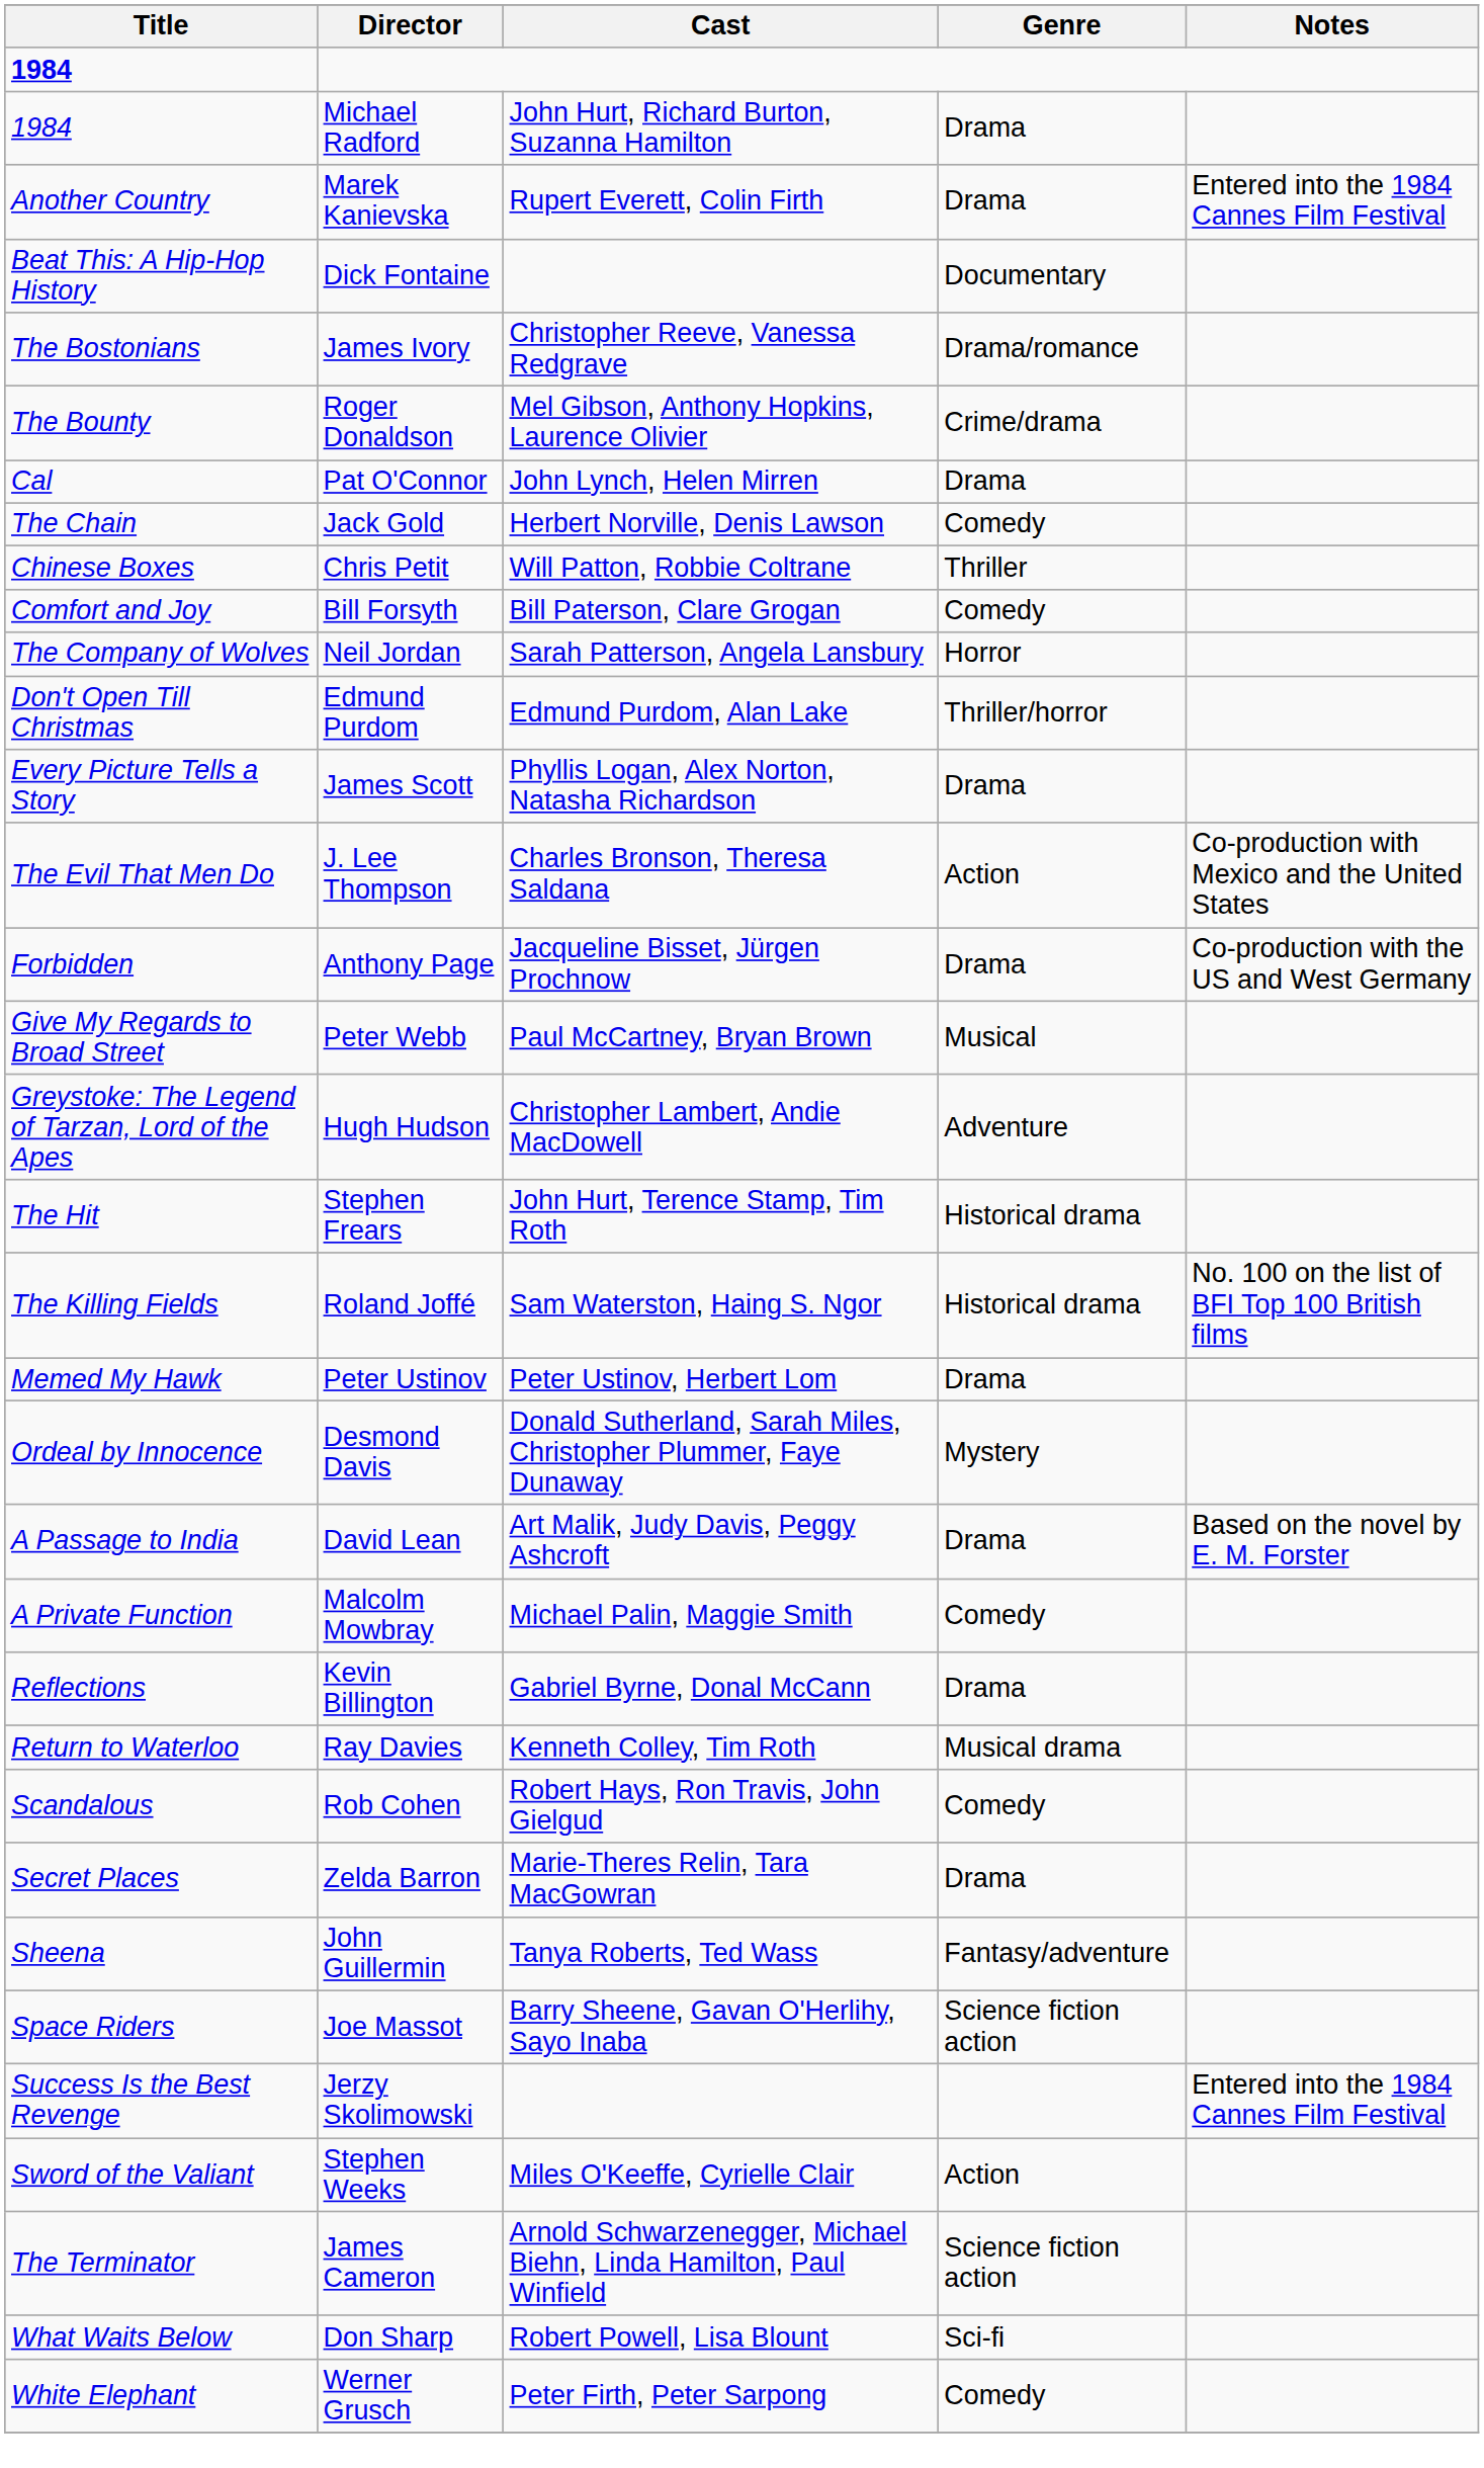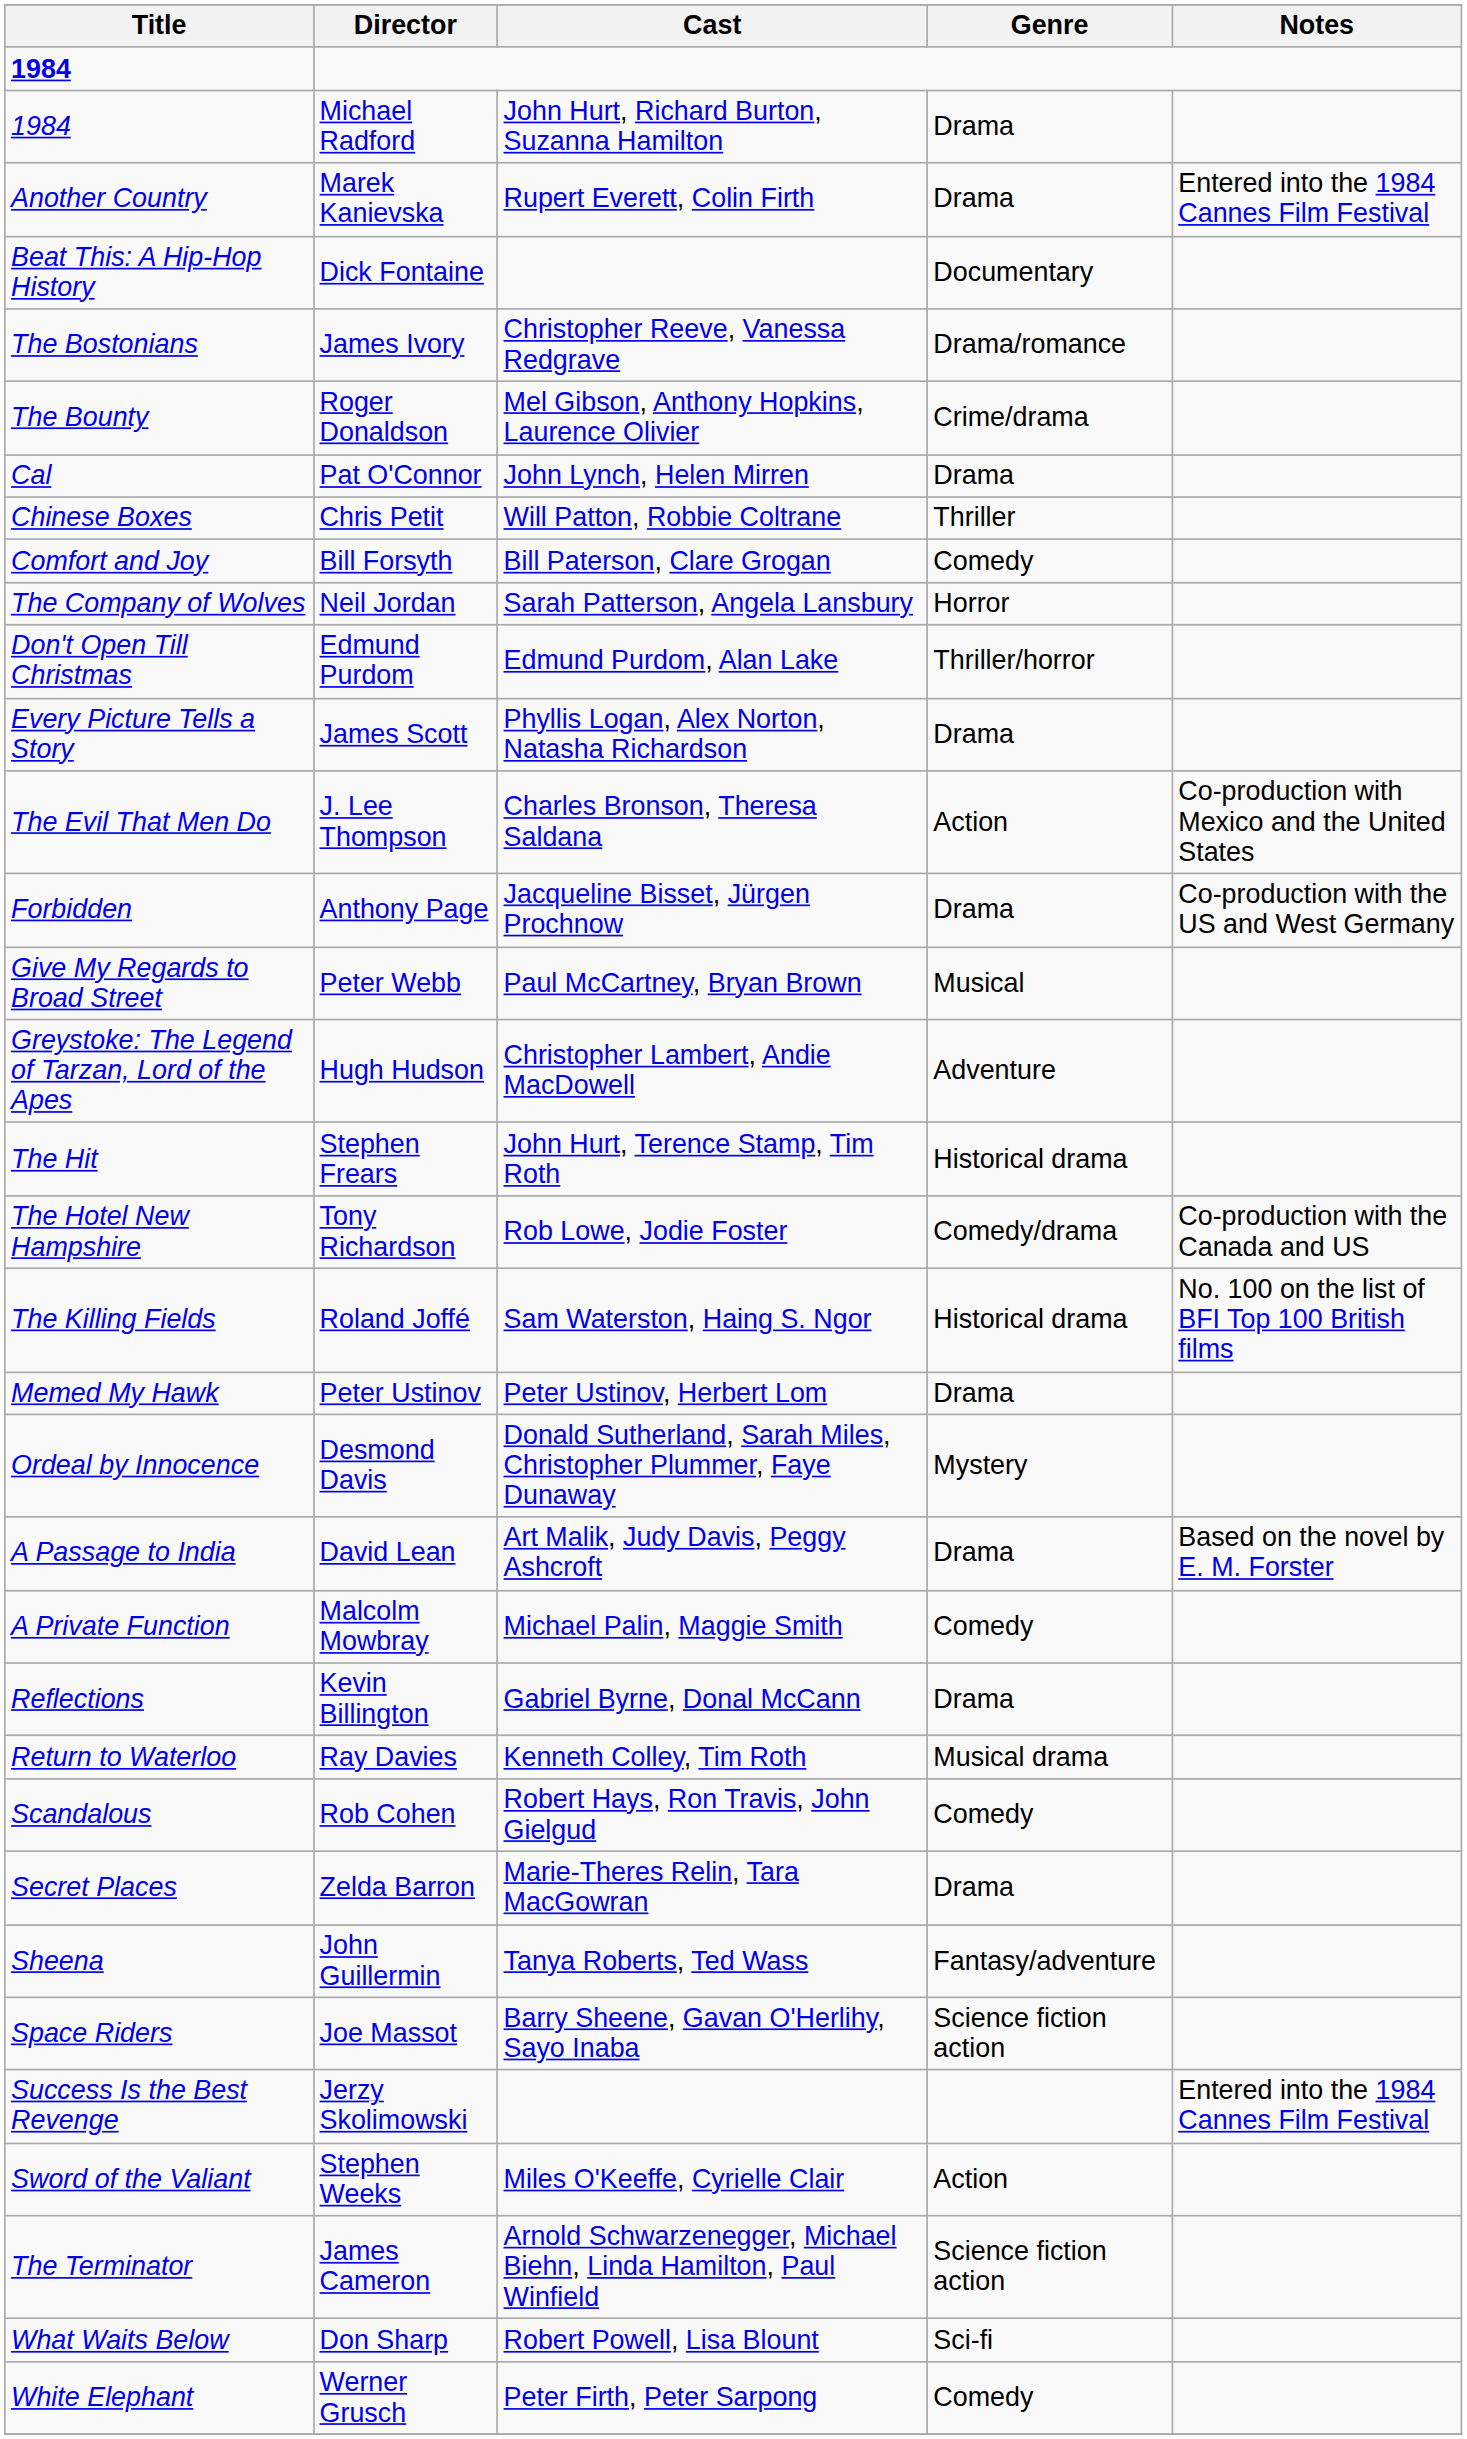 <table class="wikitable">
 <tr>
 </tr>
 <tr>
 <th>Title</th>
 <th>Director</th>
 <th>Cast</th>
 <th>Genre</th>
 <th>Notes</th>
 </tr>
 <tr>
 <td><strong><a href='#'>1984</a></strong></td>
 </tr>
 <tr>
 <td><em><a href='#'>1984</a></em></td>
 <td><a href='#'>Michael Radford</a></td>
 <td><a href='#'>John Hurt</a>, <a href='#'>Richard Burton</a>, <a href='#'>Suzanna Hamilton</a></td>
 <td>Drama</td>
 <td></td>
 </tr>
 <tr>
 <td><em><a href='#'>Another Country</a></em></td>
 <td><a href='#'>Marek Kanievska</a></td>
 <td><a href='#'>Rupert Everett</a>, <a href='#'>Colin Firth</a></td>
 <td>Drama</td>
 <td>Entered into the <a href='#'>1984 Cannes Film Festival</a></td>
 </tr>
 <tr>
 <td><em><a href='#'>Beat This: A Hip-Hop History</a></em></td>
 <td><a href='#'>Dick Fontaine</a></td>
 <td></td>
 <td>Documentary</td>
 <td></td>
 </tr>
 <tr>
 <td><em><a href='#'>The Bostonians</a></em></td>
 <td><a href='#'>James Ivory</a></td>
 <td><a href='#'>Christopher Reeve</a>, <a href='#'>Vanessa Redgrave</a></td>
 <td>Drama/romance</td>
 <td></td>
 </tr>
 <tr>
 <td><em><a href='#'>The Bounty</a></em></td>
 <td><a href='#'>Roger Donaldson</a></td>
 <td><a href='#'>Mel Gibson</a>, <a href='#'>Anthony Hopkins</a>, <a href='#'>Laurence Olivier</a></td>
 <td>Crime/drama</td>
 <td></td>
 </tr>
 <tr>
 <td><em><a href='#'>Cal</a></em></td>
 <td><a href='#'>Pat O'Connor</a></td>
 <td><a href='#'>John Lynch</a>, <a href='#'>Helen Mirren</a></td>
 <td>Drama</td>
-<td></td>
-</tr>
-<tr>
-<td><em><a href='#'>The Chain</a></em></td>
-<td><a href='#'>Jack Gold</a></td>
-<td><a href='#'>Herbert Norville</a>, <a href='#'>Denis Lawson</a></td>
-<td>Comedy</td>
 <td></td>
 </tr>
 <tr>
 <td><em><a href='#'>Chinese Boxes</a></em></td>
 <td><a href='#'>Chris Petit</a></td>
 <td><a href='#'>Will Patton</a>, <a href='#'>Robbie Coltrane</a></td>
 <td>Thriller</td>
 <td></td>
 </tr>
 <tr>
 <td><em><a href='#'>Comfort and Joy</a></em></td>
 <td><a href='#'>Bill Forsyth</a></td>
 <td><a href='#'>Bill Paterson</a>, <a href='#'>Clare Grogan</a></td>
 <td>Comedy</td>
 <td></td>
 </tr>
 <tr>
 <td><em><a href='#'>The Company of Wolves</a></em></td>
 <td><a href='#'>Neil Jordan</a></td>
 <td><a href='#'>Sarah Patterson</a>, <a href='#'>Angela Lansbury</a></td>
 <td>Horror</td>
 <td></td>
 </tr>
 <tr>
 <td><em><a href='#'>Don't Open Till Christmas</a></em></td>
 <td><a href='#'>Edmund Purdom</a></td>
 <td><a href='#'>Edmund Purdom</a>, <a href='#'>Alan Lake</a></td>
 <td>Thriller/horror</td>
 <td></td>
 </tr>
 <tr>
 <td><em><a href='#'>Every Picture Tells a Story</a></em></td>
 <td><a href='#'>James Scott</a></td>
 <td><a href='#'>Phyllis Logan</a>, <a href='#'>Alex Norton</a>, <a href='#'>Natasha Richardson</a></td>
 <td>Drama</td>
 <td></td>
 </tr>
 <tr>
 <td><em><a href='#'>The Evil That Men Do</a></em></td>
 <td><a href='#'>J. Lee Thompson</a></td>
 <td><a href='#'>Charles Bronson</a>, <a href='#'>Theresa Saldana</a></td>
 <td>Action</td>
 <td>Co-production with Mexico and the United States</td>
 </tr>
 <tr>
 <td><em><a href='#'>Forbidden</a></em></td>
 <td><a href='#'>Anthony Page</a></td>
 <td><a href='#'>Jacqueline Bisset</a>, <a href='#'>Jürgen Prochnow</a></td>
 <td>Drama</td>
 <td>Co-production with the US and West Germany</td>
 </tr>
 <tr>
 <td><em><a href='#'>Give My Regards to Broad Street</a></em></td>
 <td><a href='#'>Peter Webb</a></td>
 <td><a href='#'>Paul McCartney</a>, <a href='#'>Bryan Brown</a></td>
 <td>Musical</td>
 <td></td>
 </tr>
 <tr>
 <td><em><a href='#'>Greystoke: The Legend of Tarzan, Lord of the Apes</a></em></td>
 <td><a href='#'>Hugh Hudson</a></td>
 <td><a href='#'>Christopher Lambert</a>, <a href='#'>Andie MacDowell</a></td>
 <td>Adventure</td>
 <td></td>
 </tr>
 <tr>
 <td><em><a href='#'>The Hit</a></em></td>
 <td><a href='#'>Stephen Frears</a></td>
 <td><a href='#'>John Hurt</a>, <a href='#'>Terence Stamp</a>, <a href='#'>Tim Roth</a></td>
 <td>Historical drama</td>
 <td></td>
+</tr>
+<tr>
+<td><em><a href='#'>The Hotel New Hampshire</a></em></td>
+<td><a href='#'>Tony Richardson</a></td>
+<td><a href='#'>Rob Lowe</a>, <a href='#'>Jodie Foster</a></td>
+<td>Comedy/drama</td>
+<td>Co-production with the Canada and US</td>
 </tr>
 <tr>
 <td><em><a href='#'>The Killing Fields</a></em></td>
 <td><a href='#'>Roland Joffé</a></td>
 <td><a href='#'>Sam Waterston</a>, <a href='#'>Haing S. Ngor</a></td>
 <td>Historical drama</td>
 <td>No. 100 on the list of <a href='#'>BFI Top 100 British films</a></td>
 </tr>
 <tr>
 <td><em><a href='#'>Memed My Hawk</a></em></td>
 <td><a href='#'>Peter Ustinov</a></td>
 <td><a href='#'>Peter Ustinov</a>, <a href='#'>Herbert Lom</a></td>
 <td>Drama</td>
 <td></td>
 </tr>
 <tr>
 <td><em><a href='#'>Ordeal by Innocence</a></em></td>
 <td><a href='#'>Desmond Davis</a></td>
 <td><a href='#'>Donald Sutherland</a>, <a href='#'>Sarah Miles</a>, <a href='#'>Christopher Plummer</a>, <a href='#'>Faye Dunaway</a></td>
 <td>Mystery</td>
 </tr>
 <tr>
 <td><em><a href='#'>A Passage to India</a></em></td>
 <td><a href='#'>David Lean</a></td>
 <td><a href='#'>Art Malik</a>, <a href='#'>Judy Davis</a>, <a href='#'>Peggy Ashcroft</a></td>
 <td>Drama</td>
 <td>Based on the novel by <a href='#'>E. M. Forster</a></td>
 </tr>
 <tr>
 <td><em><a href='#'>A Private Function</a></em></td>
 <td><a href='#'>Malcolm Mowbray</a></td>
 <td><a href='#'>Michael Palin</a>, <a href='#'>Maggie Smith</a></td>
 <td>Comedy</td>
 <td></td>
 </tr>
 <tr>
 <td><em><a href='#'>Reflections</a></em></td>
 <td><a href='#'>Kevin Billington</a></td>
 <td><a href='#'>Gabriel Byrne</a>, <a href='#'>Donal McCann</a></td>
 <td>Drama</td>
 <td></td>
 </tr>
 <tr>
 <td><em><a href='#'>Return to Waterloo</a></em></td>
 <td><a href='#'>Ray Davies</a></td>
 <td><a href='#'>Kenneth Colley</a>, <a href='#'>Tim Roth</a></td>
 <td>Musical drama</td>
 <td></td>
 </tr>
 <tr>
 <td><em><a href='#'>Scandalous</a></em></td>
 <td><a href='#'>Rob Cohen</a></td>
 <td><a href='#'>Robert Hays</a>, <a href='#'>Ron Travis</a>, <a href='#'>John Gielgud</a></td>
 <td>Comedy</td>
 <td></td>
 </tr>
 <tr>
 <td><em><a href='#'>Secret Places</a></em></td>
 <td><a href='#'>Zelda Barron</a></td>
 <td><a href='#'>Marie-Theres Relin</a>, <a href='#'>Tara MacGowran</a></td>
 <td>Drama</td>
 <td></td>
 </tr>
 <tr>
 <td><em><a href='#'>Sheena</a></em></td>
 <td><a href='#'>John Guillermin</a></td>
 <td><a href='#'>Tanya Roberts</a>, <a href='#'>Ted Wass</a></td>
 <td>Fantasy/adventure</td>
 <td></td>
 </tr>
 <tr>
 <td><em><a href='#'>Space Riders</a></em></td>
 <td><a href='#'>Joe Massot</a></td>
 <td><a href='#'>Barry Sheene</a>, <a href='#'>Gavan O'Herlihy</a>, <a href='#'>Sayo Inaba</a></td>
 <td>Science fiction action</td>
 <td></td>
 </tr>
 <tr>
 <td><em><a href='#'>Success Is the Best Revenge</a></em></td>
 <td><a href='#'>Jerzy Skolimowski</a></td>
 <td></td>
 <td></td>
 <td>Entered into the <a href='#'>1984 Cannes Film Festival</a></td>
 </tr>
 <tr>
 <td><em><a href='#'>Sword of the Valiant</a></em></td>
 <td><a href='#'>Stephen Weeks</a></td>
 <td><a href='#'>Miles O'Keeffe</a>, <a href='#'>Cyrielle Clair</a></td>
 <td>Action</td>
 <td></td>
 </tr>
 <tr>
 <td><em><a href='#'>The Terminator</a></em></td>
 <td><a href='#'>James Cameron</a></td>
 <td><a href='#'>Arnold Schwarzenegger</a>, <a href='#'>Michael Biehn</a>, <a href='#'>Linda Hamilton</a>, <a href='#'>Paul Winfield</a></td>
 <td>Science fiction action</td>
 <td></td>
 </tr>
 <tr>
 <td><em><a href='#'>What Waits Below</a></em></td>
 <td><a href='#'>Don Sharp</a></td>
 <td><a href='#'>Robert Powell</a>, <a href='#'>Lisa Blount</a></td>
 <td>Sci-fi</td>
 <td></td>
 </tr>
 <tr>
 <td><em><a href='#'>White Elephant</a></em></td>
 <td><a href='#'>Werner Grusch</a></td>
 <td><a href='#'>Peter Firth</a>, <a href='#'>Peter Sarpong</a></td>
 <td>Comedy</td>
 <td></td>
 </tr>
 <tr>
 </tr>
 </table>
